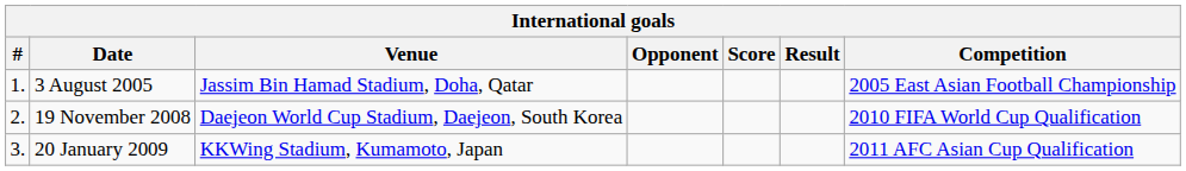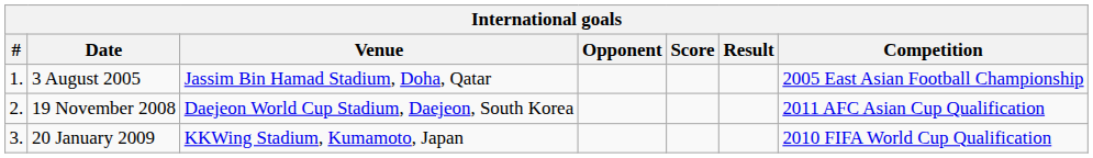 <table class="wikitable collapsible collapsed">
 <tr>
 <th colspan="7"><strong>International goals</strong></th>
 </tr>
 <tr>
 <th>#</th>
 <th>Date</th>
 <th>Venue</th>
 <th>Opponent</th>
 <th>Score</th>
 <th>Result</th>
 <th>Competition</th>
 </tr>
 <tr>
 <td>1.</td>
 <td>3 August 2005</td>
 <td><a href='#'>Jassim Bin Hamad Stadium</a>, <a href='#'>Doha</a>, Qatar</td>
 <td></td>
 <td></td>
 <td></td>
 <td><a href='#'>2005 East Asian Football Championship</a></td>
 </tr>
 <tr>
 <td>2.</td>
 <td>19 November 2008</td>
 <td><a href='#'>Daejeon World Cup Stadium</a>, <a href='#'>Daejeon</a>, South Korea</td>
 <td></td>
 <td></td>
 <td></td>
-<td><a href='#'>2010 FIFA World Cup Qualification</a></td>
+<td><a href='#'>2011 AFC Asian Cup Qualification</a></td>
 </tr>
 <tr>
 <td>3.</td>
 <td>20 January 2009</td>
 <td><a href='#'>KKWing Stadium</a>, <a href='#'>Kumamoto</a>, Japan</td>
 <td></td>
 <td></td>
 <td></td>
-<td><a href='#'>2011 AFC Asian Cup Qualification</a></td>
+<td><a href='#'>2010 FIFA World Cup Qualification</a></td>
 </tr>
 </table>
